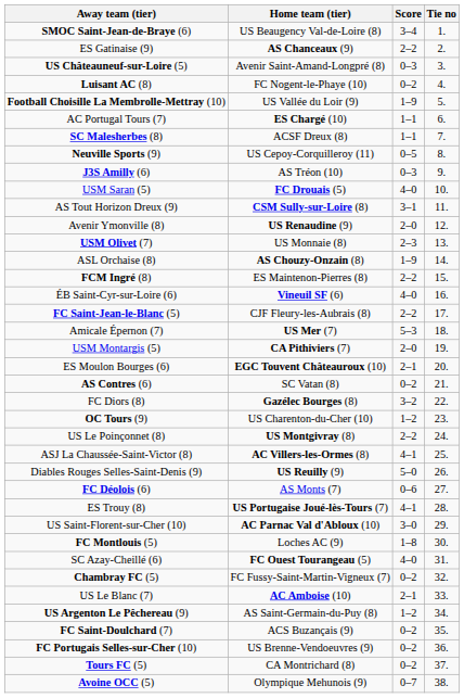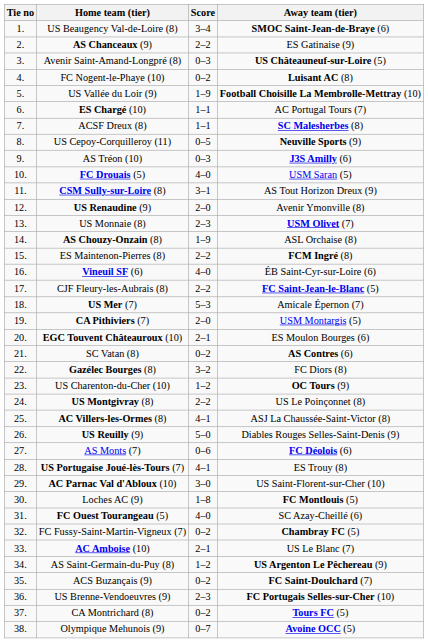 <table class="wikitable" style="text-align: center">
 <tr>
-<th>Away team (tier)</th>
+<th>Tie no</th>
 <th>Home team (tier)</th>
 <th>Score</th>
-<th>Tie no</th>
+<th>Away team (tier)</th>
 </tr>
 <tr>
-<td><strong>SMOC Saint-Jean-de-Braye</strong> (6)</td>
+<td>1.</td>
 <td>US Beaugency Val-de-Loire (8)</td>
 <td>3–4</td>
-<td>1.</td>
+<td><strong>SMOC Saint-Jean-de-Braye</strong> (6)</td>
 </tr>
 <tr>
-<td>ES Gatinaise (9)</td>
+<td>2.</td>
 <td><strong>AS Chanceaux</strong> (9)</td>
 <td>2–2 </td>
-<td>2.</td>
+<td>ES Gatinaise (9)</td>
 </tr>
 <tr>
-<td><strong>US Châteauneuf-sur-Loire</strong> (5)</td>
+<td>3.</td>
 <td>Avenir Saint-Amand-Longpré (8)</td>
 <td>0–3</td>
-<td>3.</td>
+<td><strong>US Châteauneuf-sur-Loire</strong> (5)</td>
 </tr>
 <tr>
-<td><strong>Luisant AC</strong> (8)</td>
+<td>4.</td>
 <td>FC Nogent-le-Phaye (10)</td>
 <td>0–2</td>
-<td>4.</td>
+<td><strong>Luisant AC</strong> (8)</td>
 </tr>
 <tr>
-<td><strong>Football Choisille La Membrolle-Mettray</strong> (10)</td>
+<td>5.</td>
 <td>US Vallée du Loir (9)</td>
 <td>1–9</td>
-<td>5.</td>
+<td><strong>Football Choisille La Membrolle-Mettray</strong> (10)</td>
 </tr>
 <tr>
-<td>AC Portugal Tours (7)</td>
+<td>6.</td>
 <td><strong>ES Chargé</strong> (10)</td>
 <td>1–1 </td>
-<td>6.</td>
+<td>AC Portugal Tours (7)</td>
 </tr>
 <tr>
-<td><strong><a href='#'>SC Malesherbes</a></strong> (8)</td>
+<td>7.</td>
 <td>ACSF Dreux (8)</td>
 <td>1–1 </td>
-<td>7.</td>
+<td><strong><a href='#'>SC Malesherbes</a></strong> (8)</td>
 </tr>
 <tr>
-<td><strong>Neuville Sports</strong> (9)</td>
+<td>8.</td>
 <td>US Cepoy-Corquilleroy (11)</td>
 <td>0–5</td>
-<td>8.</td>
+<td><strong>Neuville Sports</strong> (9)</td>
 </tr>
 <tr>
-<td><strong><a href='#'>J3S Amilly</a></strong> (6)</td>
+<td>9.</td>
 <td>AS Tréon (10)</td>
 <td>0–3</td>
-<td>9.</td>
+<td><strong><a href='#'>J3S Amilly</a></strong> (6)</td>
 </tr>
 <tr>
-<td><a href='#'>USM Saran</a> (5)</td>
+<td>10.</td>
 <td><strong><a href='#'>FC Drouais</a></strong> (5)</td>
 <td>4–0</td>
-<td>10.</td>
+<td><a href='#'>USM Saran</a> (5)</td>
 </tr>
 <tr>
-<td>AS Tout Horizon Dreux (9)</td>
+<td>11.</td>
 <td><strong><a href='#'>CSM Sully-sur-Loire</a></strong> (8)</td>
 <td>3–1</td>
-<td>11.</td>
+<td>AS Tout Horizon Dreux (9)</td>
 </tr>
 <tr>
-<td>Avenir Ymonville (8)</td>
+<td>12.</td>
 <td><strong>US Renaudine</strong> (9)</td>
 <td>2–0</td>
-<td>12.</td>
+<td>Avenir Ymonville (8)</td>
 </tr>
 <tr>
-<td><strong><a href='#'>USM Olivet</a></strong> (7)</td>
+<td>13.</td>
 <td>US Monnaie (8)</td>
 <td>2–3</td>
-<td>13.</td>
+<td><strong><a href='#'>USM Olivet</a></strong> (7)</td>
 </tr>
 <tr>
-<td>ASL Orchaise (8)</td>
+<td>14.</td>
 <td><strong>AS Chouzy-Onzain</strong> (8)</td>
 <td>1–9</td>
-<td>14.</td>
+<td>ASL Orchaise (8)</td>
 </tr>
 <tr>
-<td><strong>FCM Ingré</strong> (8)</td>
+<td>15.</td>
 <td>ES Maintenon-Pierres (8)</td>
 <td>2–2 </td>
-<td>15.</td>
+<td><strong>FCM Ingré</strong> (8)</td>
 </tr>
 <tr>
-<td>ÉB Saint-Cyr-sur-Loire (6)</td>
+<td>16.</td>
 <td><strong><a href='#'>Vineuil SF</a></strong> (6)</td>
 <td>4–0</td>
-<td>16.</td>
+<td>ÉB Saint-Cyr-sur-Loire (6)</td>
 </tr>
 <tr>
-<td><strong><a href='#'>FC Saint-Jean-le-Blanc</a></strong> (5)</td>
+<td>17.</td>
 <td>CJF Fleury-les-Aubrais (8)</td>
 <td>2–2 </td>
-<td>17.</td>
+<td><strong><a href='#'>FC Saint-Jean-le-Blanc</a></strong> (5)</td>
 </tr>
 <tr>
-<td>Amicale Épernon (7)</td>
+<td>18.</td>
 <td><strong>US Mer</strong> (7)</td>
 <td>5–3</td>
-<td>18.</td>
+<td>Amicale Épernon (7)</td>
 </tr>
 <tr>
-<td><a href='#'>USM Montargis</a> (5)</td>
+<td>19.</td>
 <td><strong>CA Pithiviers</strong> (7)</td>
 <td>2–0</td>
-<td>19.</td>
+<td><a href='#'>USM Montargis</a> (5)</td>
 </tr>
 <tr>
-<td>ES Moulon Bourges (6)</td>
+<td>20.</td>
 <td><strong>EGC Touvent Châteauroux</strong> (10)</td>
 <td>2–1</td>
-<td>20.</td>
+<td>ES Moulon Bourges (6)</td>
 </tr>
 <tr>
-<td><strong>AS Contres</strong> (6)</td>
+<td>21.</td>
 <td>SC Vatan (8)</td>
 <td>0–2</td>
-<td>21.</td>
+<td><strong>AS Contres</strong> (6)</td>
 </tr>
 <tr>
-<td>FC Diors (8)</td>
+<td>22.</td>
 <td><strong>Gazélec Bourges</strong> (8)</td>
 <td>3–2</td>
-<td>22.</td>
+<td>FC Diors (8)</td>
 </tr>
 <tr>
-<td><strong>OC Tours</strong> (9)</td>
+<td>23.</td>
 <td>US Charenton-du-Cher (10)</td>
 <td>1–2</td>
-<td>23.</td>
+<td><strong>OC Tours</strong> (9)</td>
 </tr>
 <tr>
-<td>US Le Poinçonnet (8)</td>
+<td>24.</td>
 <td><strong>US Montgivray</strong> (8)</td>
 <td>2–2 </td>
-<td>24.</td>
+<td>US Le Poinçonnet (8)</td>
 </tr>
 <tr>
-<td>ASJ La Chaussée-Saint-Victor (8)</td>
+<td>25.</td>
 <td><strong>AC Villers-les-Ormes</strong> (8)</td>
 <td>4–1</td>
-<td>25.</td>
+<td>ASJ La Chaussée-Saint-Victor (8)</td>
 </tr>
 <tr>
-<td>Diables Rouges Selles-Saint-Denis (9)</td>
+<td>26.</td>
 <td><strong>US Reuilly</strong> (9)</td>
 <td>5–0</td>
-<td>26.</td>
+<td>Diables Rouges Selles-Saint-Denis (9)</td>
 </tr>
 <tr>
-<td><strong><a href='#'>FC Déolois</a></strong> (6)</td>
+<td>27.</td>
 <td><a href='#'>AS Monts</a> (7)</td>
 <td>0–6</td>
-<td>27.</td>
+<td><strong><a href='#'>FC Déolois</a></strong> (6)</td>
 </tr>
 <tr>
-<td>ES Trouy (8)</td>
+<td>28.</td>
 <td><strong>US Portugaise Joué-lès-Tours</strong> (7)</td>
 <td>4–1</td>
-<td>28.</td>
+<td>ES Trouy (8)</td>
 </tr>
 <tr>
-<td>US Saint-Florent-sur-Cher (10)</td>
+<td>29.</td>
 <td><strong>AC Parnac Val d'Abloux</strong> (10)</td>
 <td>3–0</td>
-<td>29.</td>
+<td>US Saint-Florent-sur-Cher (10)</td>
 </tr>
 <tr>
-<td><strong>FC Montlouis</strong> (5)</td>
+<td>30.</td>
 <td>Loches AC (9)</td>
 <td>1–8</td>
-<td>30.</td>
+<td><strong>FC Montlouis</strong> (5)</td>
 </tr>
 <tr>
-<td>SC Azay-Cheillé (6)</td>
+<td>31.</td>
 <td><strong>FC Ouest Tourangeau</strong> (5)</td>
 <td>4–0</td>
-<td>31.</td>
+<td>SC Azay-Cheillé (6)</td>
 </tr>
 <tr>
-<td><strong>Chambray FC</strong> (5)</td>
+<td>32.</td>
 <td>FC Fussy-Saint-Martin-Vigneux (7)</td>
 <td>0–2</td>
-<td>32.</td>
+<td><strong>Chambray FC</strong> (5)</td>
 </tr>
 <tr>
-<td>US Le Blanc (7)</td>
+<td>33.</td>
 <td><strong><a href='#'>AC Amboise</a></strong> (10)</td>
 <td>2–1</td>
-<td>33.</td>
+<td>US Le Blanc (7)</td>
 </tr>
 <tr>
-<td><strong>US Argenton Le Pêchereau</strong> (9)</td>
+<td>34.</td>
 <td>AS Saint-Germain-du-Puy (8)</td>
 <td>1–2</td>
-<td>34.</td>
+<td><strong>US Argenton Le Pêchereau</strong> (9)</td>
 </tr>
 <tr>
-<td><strong>FC Saint-Doulchard</strong> (7)</td>
+<td>35.</td>
 <td>ACS Buzançais (9)</td>
 <td>0–2</td>
-<td>35.</td>
+<td><strong>FC Saint-Doulchard</strong> (7)</td>
 </tr>
 <tr>
+<td>36.</td>
+<td>US Brenne-Vendoeuvres (9)</td>
+<td>2–3</td>
 <td><strong>FC Portugais Selles-sur-Cher</strong> (10)</td>
-<td>US Brenne-Vendoeuvres (9)</td>
-<td>0–2</td>
-<td>36.</td>
 </tr>
 <tr>
-<td><strong><a href='#'>Tours FC</a></strong> (5)</td>
+<td>37.</td>
 <td>CA Montrichard (8)</td>
 <td>0–2</td>
-<td>37.</td>
+<td><strong><a href='#'>Tours FC</a></strong> (5)</td>
 </tr>
 <tr>
-<td><strong><a href='#'>Avoine OCC</a></strong> (5)</td>
+<td>38.</td>
 <td>Olympique Mehunois (9)</td>
 <td>0–7</td>
-<td>38.</td>
+<td><strong><a href='#'>Avoine OCC</a></strong> (5)</td>
 </tr>
 </table>
